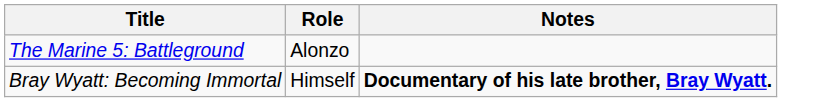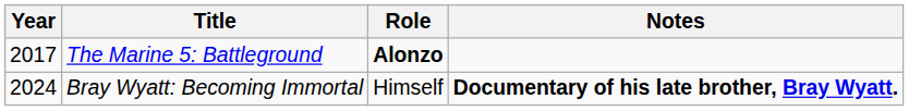 <table class="wikitable sortable">
 <tr>
+<th>Year</th>
 <th>Title</th>
 <th>Role</th>
 <th>Notes</th>
 </tr>
 <tr>
+<td>2017</td>
 <td><em><a href='#'>The Marine 5: Battleground</a></em></td>
-<td>Alonzo</td>
+<td><strong>Alonzo</strong></td>
 <td></td>
 </tr>
 <tr>
+<td>2024</td>
 <td><em>Bray Wyatt: Becoming Immortal</em></td>
 <td>Himself</td>
 <td><strong>Documentary of his late brother, <a href='#'>Bray Wyatt</a>.</strong></td>
 </tr>
 </table>
